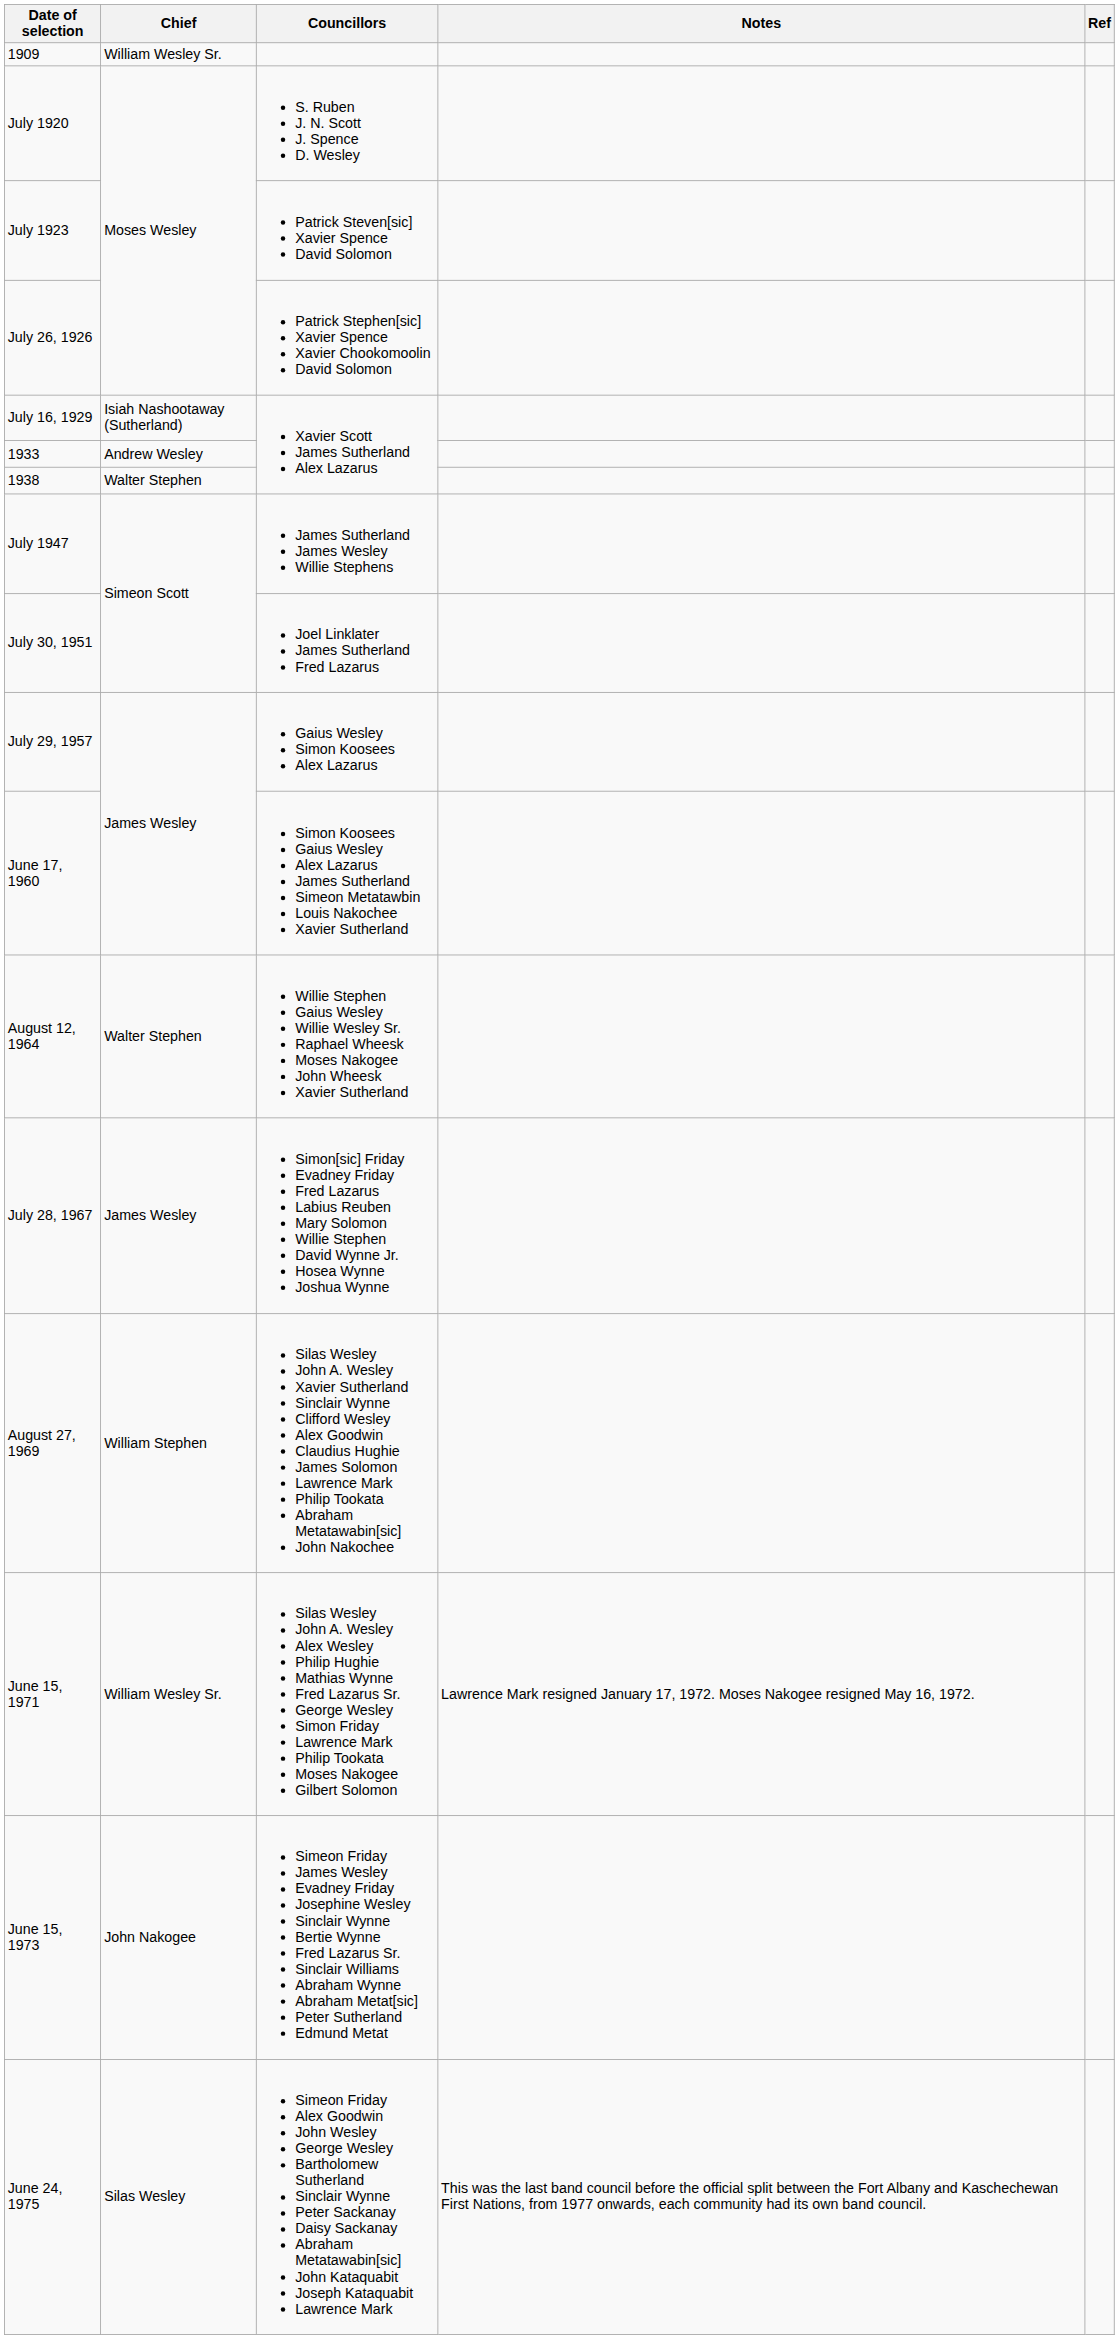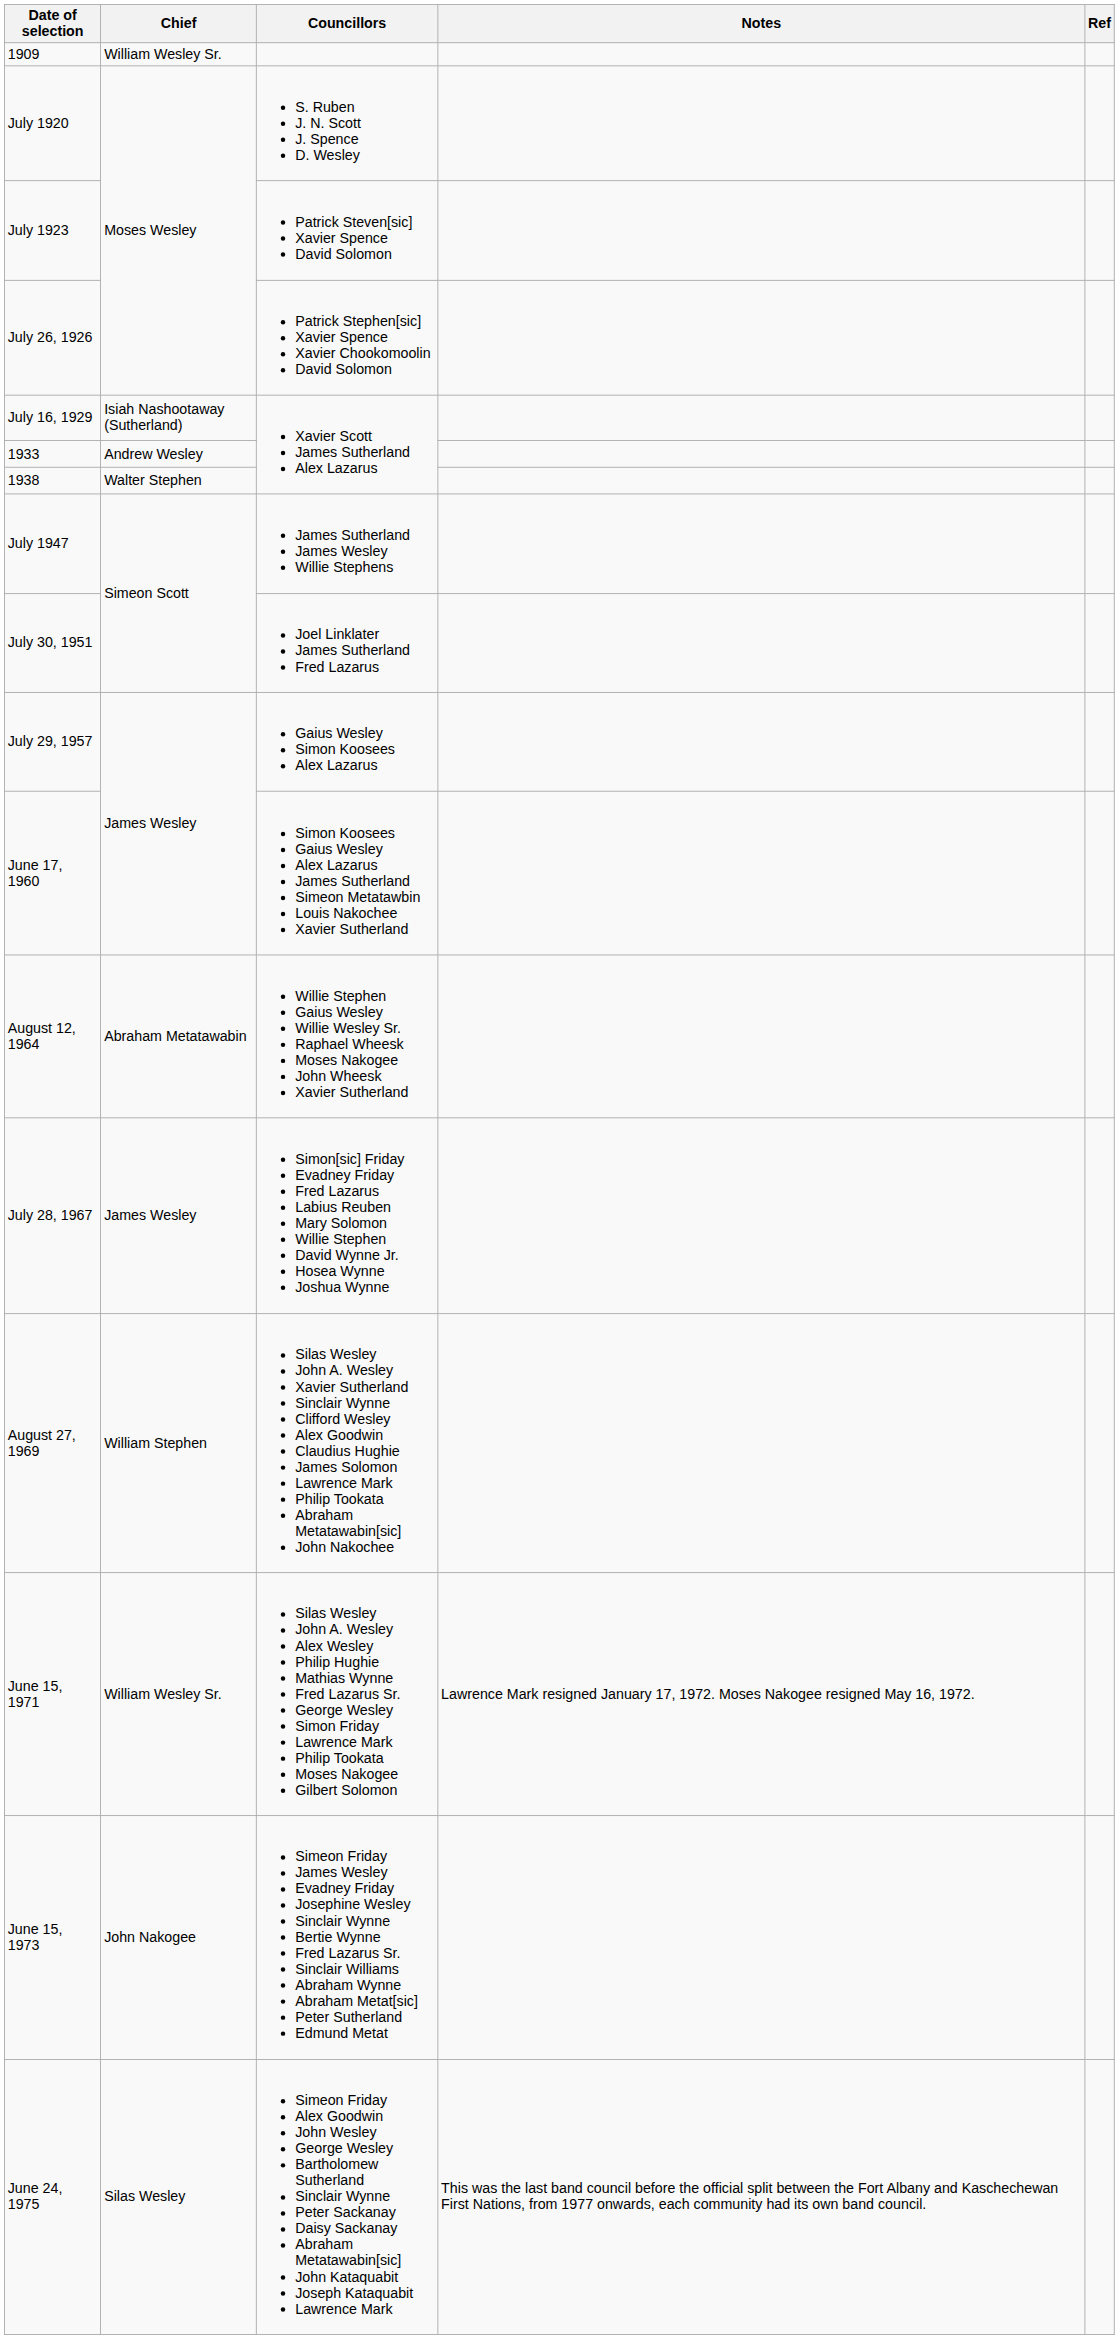 <table class="wikitable">
 <tr>
 <th>Date of selection</th>
 <th>Chief</th>
 <th>Councillors</th>
 <th>Notes</th>
 <th>Ref</th>
 </tr>
 <tr>
 <td>1909</td>
 <td>William Wesley Sr.</td>
 <td></td>
 <td></td>
 <td></td>
 </tr>
 <tr>
 <td>July 1920</td>
 <td rowspan="3">Moses Wesley</td>
 <td><br><ul><li>S. Ruben</li><li>J. N. Scott</li><li>J. Spence</li><li>D. Wesley</li></ul></td>
 <td></td>
 <td></td>
 </tr>
 <tr>
 <td>July 1923</td>
 <td><br><ul><li>Patrick Steven[sic]</li><li>Xavier Spence</li><li>David Solomon</li></ul></td>
 <td></td>
 <td></td>
 </tr>
 <tr>
 <td>July 26, 1926</td>
 <td><br><ul><li>Patrick Stephen[sic]</li><li>Xavier Spence</li><li>Xavier Chookomoolin</li><li>David Solomon</li></ul></td>
 <td></td>
 <td></td>
 </tr>
 <tr>
 <td>July 16, 1929</td>
 <td>Isiah Nashootaway (Sutherland)</td>
 <td rowspan="3"><br><ul><li>Xavier Scott</li><li>James Sutherland</li><li>Alex Lazarus</li></ul></td>
 <td></td>
 <td></td>
 </tr>
 <tr>
 <td>1933</td>
 <td>Andrew Wesley</td>
 <td></td>
 <td></td>
 </tr>
 <tr>
 <td>1938</td>
 <td>Walter Stephen</td>
 <td></td>
 <td></td>
 </tr>
 <tr>
 <td>July 1947</td>
 <td rowspan="2">Simeon Scott</td>
 <td><br><ul><li>James Sutherland</li><li>James Wesley</li><li>Willie Stephens</li></ul></td>
 <td></td>
 <td></td>
 </tr>
 <tr>
 <td>July 30, 1951</td>
 <td><br><ul><li>Joel Linklater</li><li>James Sutherland</li><li>Fred Lazarus</li></ul></td>
 <td></td>
 <td></td>
 </tr>
 <tr>
 <td>July 29, 1957</td>
 <td rowspan="2">James Wesley</td>
 <td><br><ul><li>Gaius Wesley</li><li>Simon Koosees</li><li>Alex Lazarus</li></ul></td>
 <td></td>
 <td></td>
 </tr>
 <tr>
 <td>June 17, 1960</td>
 <td><br><ul><li>Simon Koosees</li><li>Gaius Wesley</li><li>Alex Lazarus</li><li>James Sutherland</li><li>Simeon Metatawbin</li><li>Louis Nakochee</li><li>Xavier Sutherland</li></ul></td>
 <td></td>
 <td></td>
 </tr>
 <tr>
 <td>August 12, 1964</td>
-<td>Walter Stephen</td>
+<td>Abraham Metatawabin</td>
 <td><br><ul><li>Willie Stephen</li><li>Gaius Wesley</li><li>Willie Wesley Sr.</li><li>Raphael Wheesk</li><li>Moses Nakogee</li><li>John Wheesk</li><li>Xavier Sutherland</li></ul></td>
 <td></td>
 <td></td>
 </tr>
 <tr>
 <td>July 28, 1967</td>
 <td>James Wesley</td>
 <td><br><ul><li>Simon[sic] Friday</li><li>Evadney Friday</li><li>Fred Lazarus</li><li>Labius Reuben</li><li>Mary Solomon</li><li>Willie Stephen</li><li>David Wynne Jr.</li><li>Hosea Wynne</li><li>Joshua Wynne</li></ul></td>
 <td></td>
 <td></td>
 </tr>
 <tr>
 <td>August 27, 1969</td>
 <td>William Stephen</td>
 <td><br><ul><li>Silas Wesley</li><li>John A. Wesley</li><li>Xavier Sutherland</li><li>Sinclair Wynne</li><li>Clifford Wesley</li><li>Alex Goodwin</li><li>Claudius Hughie</li><li>James Solomon</li><li>Lawrence Mark</li><li>Philip Tookata</li><li>Abraham Metatawabin[sic]</li><li>John Nakochee</li></ul></td>
 <td></td>
 <td></td>
 </tr>
 <tr>
 <td>June 15, 1971</td>
 <td>William Wesley Sr.</td>
 <td><br><ul><li>Silas Wesley</li><li>John A. Wesley</li><li>Alex Wesley</li><li>Philip Hughie</li><li>Mathias Wynne</li><li>Fred Lazarus Sr.</li><li>George Wesley</li><li>Simon Friday</li><li>Lawrence Mark</li><li>Philip Tookata</li><li>Moses Nakogee</li><li>Gilbert Solomon</li></ul></td>
 <td>Lawrence Mark resigned January 17, 1972. Moses Nakogee resigned May 16, 1972.</td>
 <td></td>
 </tr>
 <tr>
 <td>June 15, 1973</td>
 <td>John Nakogee</td>
 <td><br><ul><li>Simeon Friday</li><li>James Wesley</li><li>Evadney Friday</li><li>Josephine Wesley</li><li>Sinclair Wynne</li><li>Bertie Wynne</li><li>Fred Lazarus Sr.</li><li>Sinclair Williams</li><li>Abraham Wynne</li><li>Abraham Metat[sic]</li><li>Peter Sutherland</li><li>Edmund Metat</li></ul></td>
 <td></td>
 <td></td>
 </tr>
 <tr>
 <td>June 24, 1975</td>
 <td>Silas Wesley</td>
 <td><br><ul><li>Simeon Friday</li><li>Alex Goodwin</li><li>John Wesley</li><li>George Wesley</li><li>Bartholomew Sutherland</li><li>Sinclair Wynne</li><li>Peter Sackanay</li><li>Daisy Sackanay</li><li>Abraham Metatawabin[sic]</li><li>John Kataquabit</li><li>Joseph Kataquabit</li><li>Lawrence Mark</li></ul></td>
 <td>This was the last band council before the official split between the Fort Albany and Kaschechewan First Nations, from 1977 onwards, each community had its own band council.</td>
 <td></td>
 </tr>
 </table>
